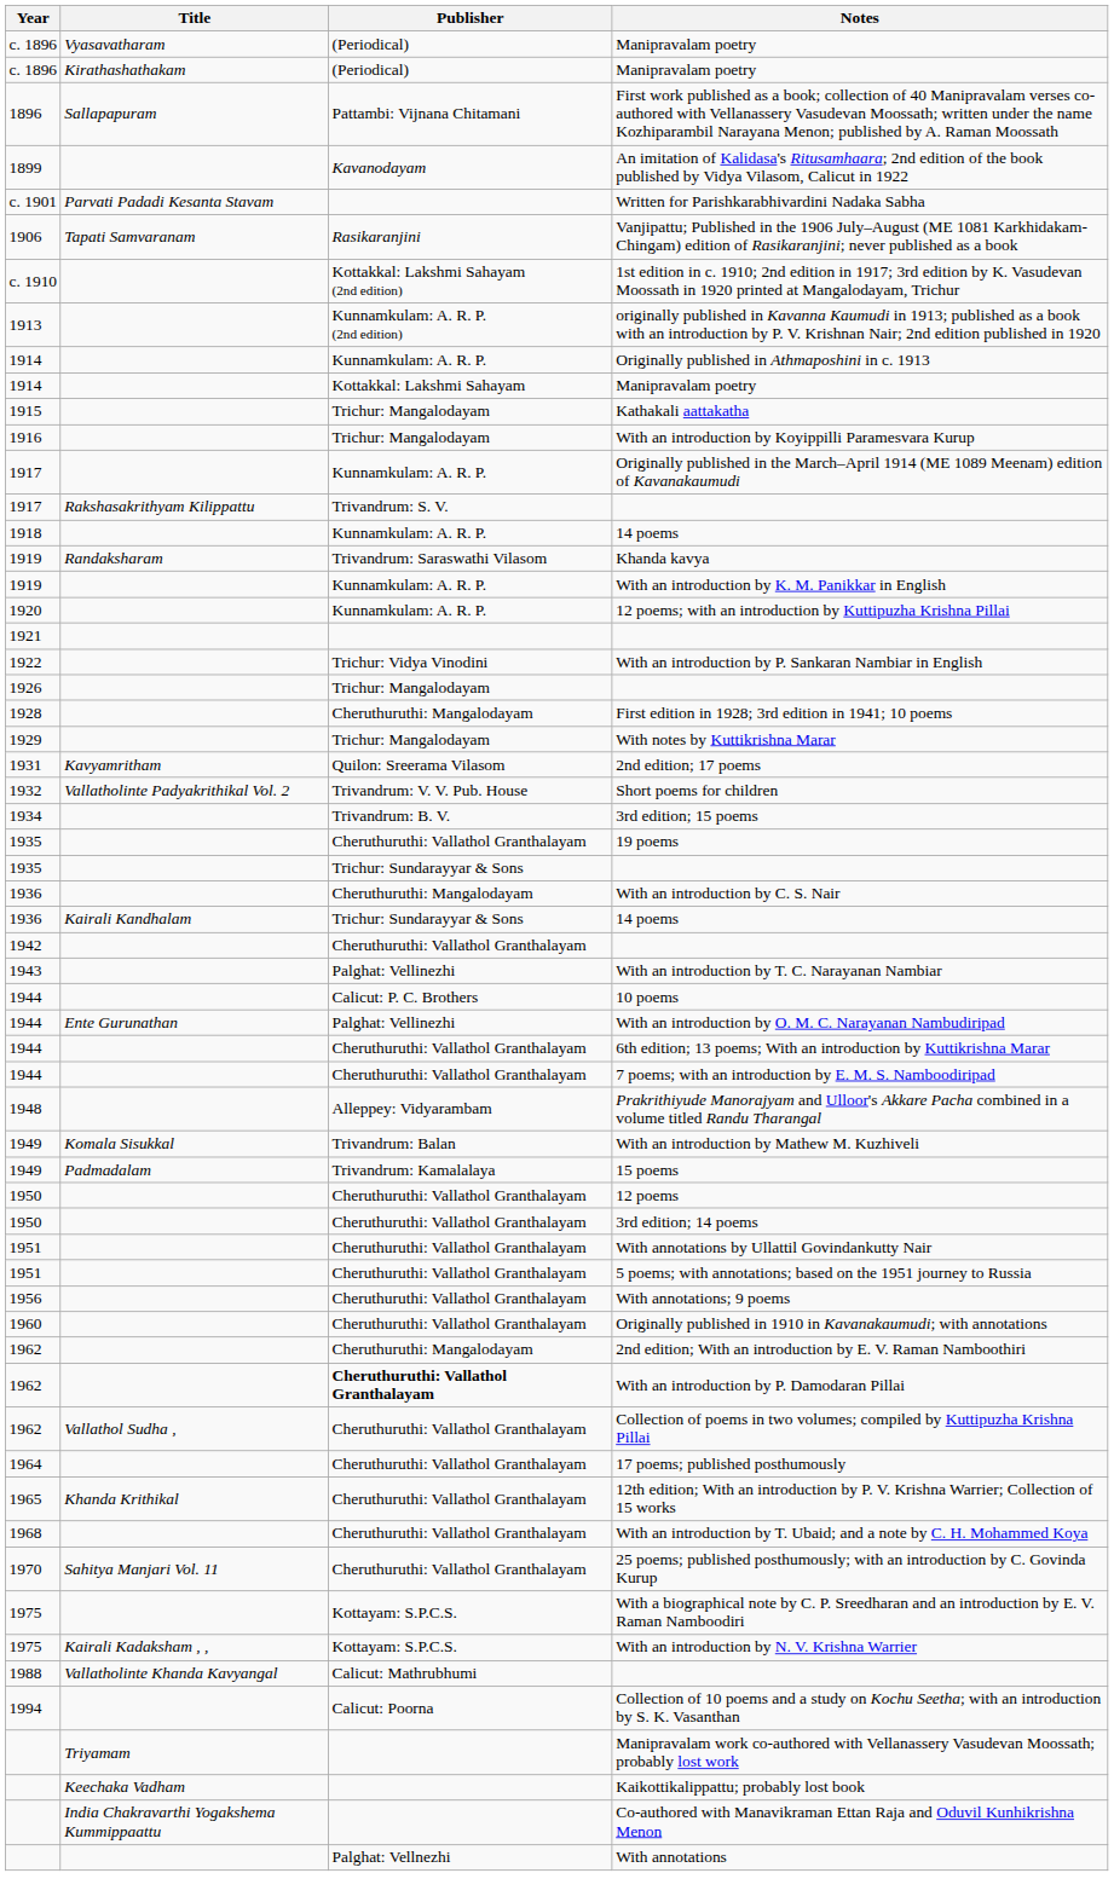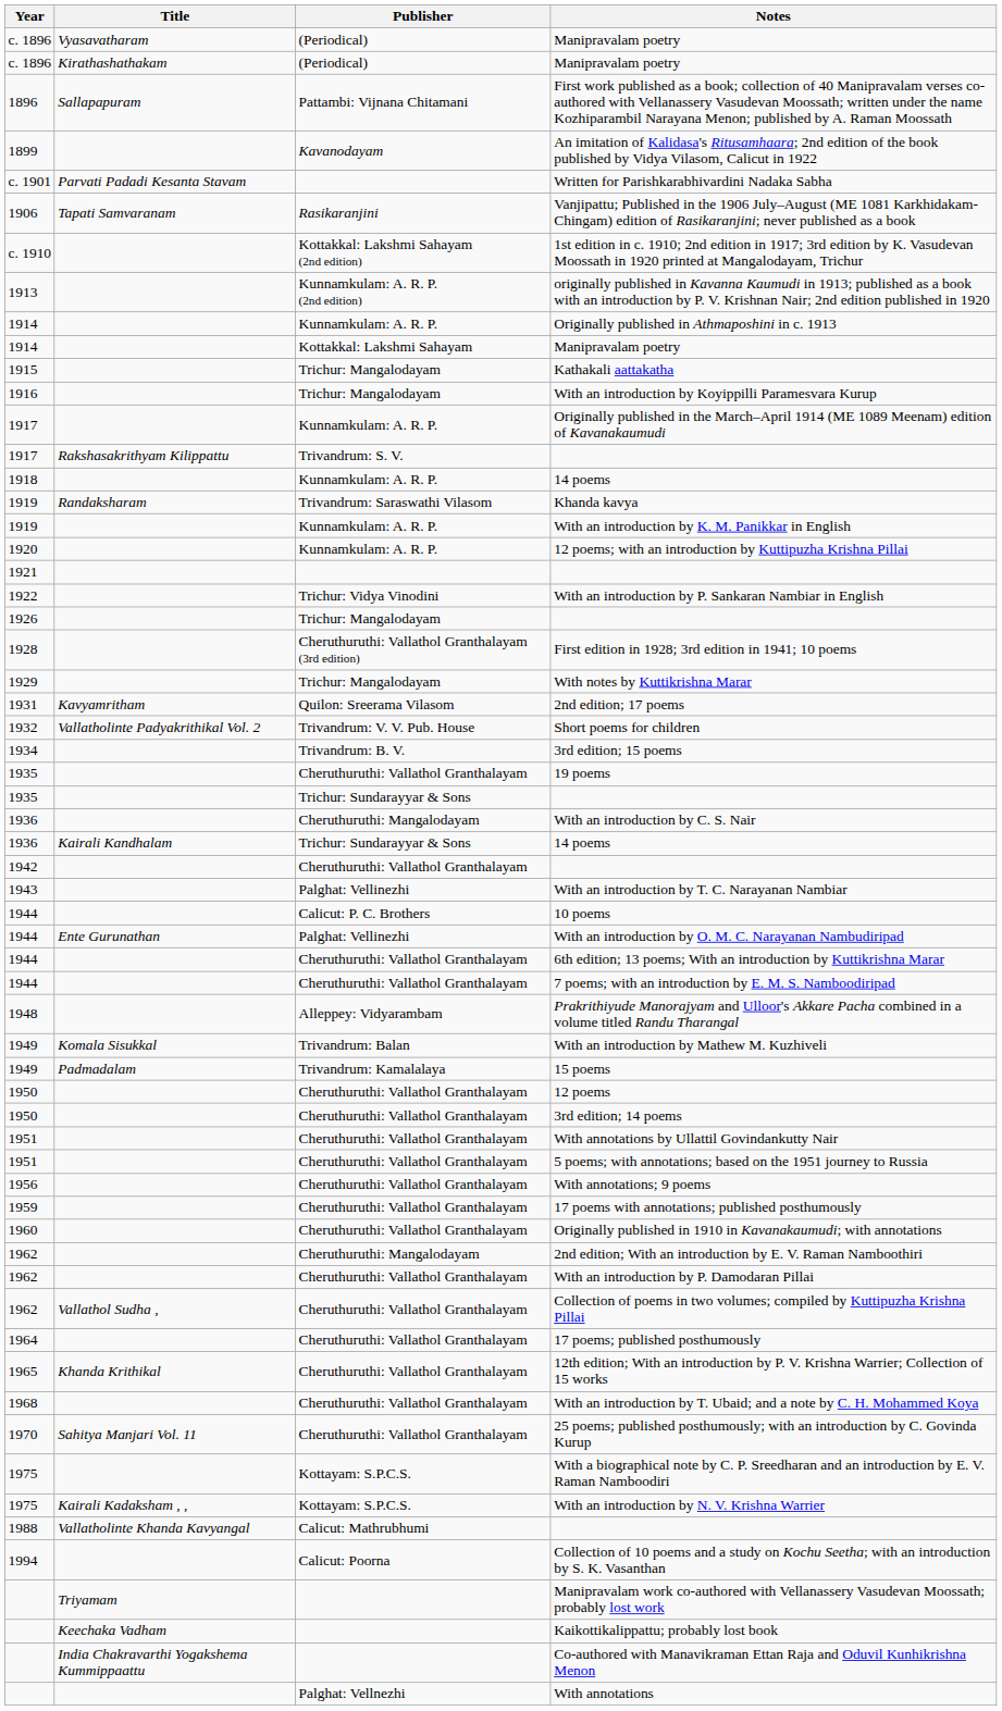 <table class="wikitable">
 <tr>
 <th>Year</th>
 <th ! style=width:16em>Title</th>
 <th ! style=width:17em>Publisher</th>
 <th ! style=width:30em>Notes</th>
 </tr>
 <tr>
 <td>c. 1896</td>
 <td><em>Vyasavatharam</em></td>
 <td>(Periodical)</td>
 <td>Manipravalam poetry</td>
 </tr>
 <tr>
 <td>c. 1896</td>
 <td><em>Kirathashathakam</em></td>
 <td>(Periodical)</td>
 <td>Manipravalam poetry</td>
 </tr>
 <tr>
 <td>1896</td>
 <td><em>Sallapapuram</em></td>
 <td>Pattambi: Vijnana Chitamani</td>
 <td>First work published as a book; collection of 40 Manipravalam verses co-authored with Vellanassery Vasudevan Moossath; written under the name Kozhiparambil Narayana Menon; published by A. Raman Moossath</td>
 </tr>
 <tr>
 <td>1899</td>
 <td><em></em></td>
 <td><em>Kavanodayam</em></td>
 <td>An imitation of <a href='#'>Kalidasa</a>'s <em><a href='#'>Ritusamhaara</a></em>; 2nd edition of the book published by Vidya Vilasom, Calicut in 1922</td>
 </tr>
 <tr>
 <td>c. 1901</td>
 <td><em>Parvati Padadi Kesanta Stavam</em></td>
 <td></td>
 <td>Written for Parishkarabhivardini Nadaka Sabha</td>
 </tr>
 <tr>
 <td>1906</td>
 <td><em>Tapati Samvaranam</em></td>
 <td><em>Rasikaranjini</em></td>
 <td>Vanjipattu; Published in the 1906 July–August (ME 1081 Karkhidakam-Chingam) edition of <em>Rasikaranjini</em>; never published as a book</td>
 </tr>
 <tr>
 <td>c. 1910</td>
 <td><em></em></td>
 <td>Kottakkal: Lakshmi Sahayam<br><small>(2nd edition)</small></td>
 <td>1st edition in c. 1910; 2nd edition in 1917; 3rd edition by K. Vasudevan Moossath in 1920 printed at Mangalodayam, Trichur</td>
 </tr>
 <tr>
 <td>1913</td>
 <td><em></em></td>
 <td>Kunnamkulam: A. R. P.<br><small>(2nd edition)</small></td>
 <td>originally published in <em>Kavanna Kaumudi</em> in 1913; published as a book with an introduction by P. V. Krishnan Nair; 2nd edition published in 1920</td>
 </tr>
 <tr>
 <td>1914</td>
 <td><em></em></td>
 <td>Kunnamkulam: A. R. P.</td>
 <td>Originally published in <em>Athmaposhini</em> in c. 1913</td>
 </tr>
 <tr>
 <td>1914</td>
 <td><em></em></td>
 <td>Kottakkal: Lakshmi Sahayam</td>
 <td>Manipravalam poetry</td>
 </tr>
 <tr>
 <td>1915</td>
 <td><em></em></td>
 <td>Trichur: Mangalodayam</td>
 <td>Kathakali <a href='#'>aattakatha</a></td>
 </tr>
 <tr>
 <td>1916</td>
 <td><em></em></td>
 <td>Trichur: Mangalodayam</td>
 <td>With an introduction by Koyippilli Paramesvara Kurup</td>
 </tr>
 <tr>
 <td>1917</td>
 <td><em></em></td>
 <td>Kunnamkulam: A. R. P.</td>
 <td>Originally published in the March–April 1914 (ME 1089 Meenam) edition of <em>Kavanakaumudi</em></td>
 </tr>
 <tr>
 <td>1917</td>
 <td><em>Rakshasakrithyam Kilippattu</em></td>
 <td>Trivandrum: S. V.</td>
 <td></td>
 </tr>
 <tr>
 <td>1918</td>
 <td><em></em></td>
 <td>Kunnamkulam: A. R. P.</td>
 <td>14 poems</td>
 </tr>
 <tr>
 <td>1919</td>
 <td><em>Randaksharam</em></td>
 <td>Trivandrum: Saraswathi Vilasom</td>
 <td>Khanda kavya</td>
 </tr>
 <tr>
 <td>1919</td>
 <td><em></em></td>
 <td>Kunnamkulam: A. R. P.</td>
 <td>With an introduction by <a href='#'>K. M. Panikkar</a> in English</td>
 </tr>
 <tr>
 <td>1920</td>
 <td><em></em></td>
 <td>Kunnamkulam: A. R. P.</td>
 <td>12 poems; with an introduction by <a href='#'>Kuttipuzha Krishna Pillai</a></td>
 </tr>
 <tr>
 <td>1921</td>
 <td><em></em></td>
 <td></td>
 <td></td>
 </tr>
 <tr>
 <td>1922</td>
 <td><em></em></td>
 <td>Trichur: Vidya Vinodini</td>
 <td>With an introduction by P. Sankaran Nambiar in English</td>
 </tr>
 <tr>
 <td>1926</td>
 <td><em></em></td>
 <td>Trichur: Mangalodayam</td>
 <td></td>
 </tr>
 <tr>
 <td>1928</td>
 <td><em></em></td>
-<td>Cheruthuruthi: Mangalodayam</td>
+<td>Cheruthuruthi: Vallathol Granthalayam<br><small>(3rd edition)</small></td>
 <td>First edition in 1928; 3rd edition in 1941; 10 poems</td>
 </tr>
 <tr>
 <td>1929</td>
 <td><em></em></td>
 <td>Trichur: Mangalodayam</td>
 <td>With notes by <a href='#'>Kuttikrishna Marar</a></td>
 </tr>
 <tr>
 <td>1931</td>
 <td><em>Kavyamritham</em></td>
 <td>Quilon: Sreerama Vilasom</td>
 <td>2nd edition; 17 poems</td>
 </tr>
 <tr>
 <td>1932</td>
 <td><em>Vallatholinte Padyakrithikal Vol. 2</em></td>
 <td>Trivandrum: V. V. Pub. House</td>
 <td>Short poems for children</td>
 </tr>
 <tr>
 <td>1934</td>
 <td><em></em></td>
 <td>Trivandrum: B. V.</td>
 <td>3rd edition; 15 poems</td>
 </tr>
 <tr>
 <td>1935</td>
 <td><em></em></td>
 <td>Cheruthuruthi: Vallathol Granthalayam</td>
 <td>19 poems</td>
 </tr>
 <tr>
 <td>1935</td>
 <td><em></em></td>
 <td>Trichur: Sundarayyar & Sons</td>
 <td></td>
 </tr>
 <tr>
 <td>1936</td>
 <td><em></em></td>
 <td>Cheruthuruthi: Mangalodayam</td>
 <td>With an introduction by C. S. Nair</td>
 </tr>
 <tr>
 <td>1936</td>
 <td><em>Kairali Kandhalam</em></td>
 <td>Trichur: Sundarayyar & Sons</td>
 <td>14 poems</td>
 </tr>
 <tr>
 <td>1942</td>
 <td><em></em></td>
 <td>Cheruthuruthi: Vallathol Granthalayam</td>
 <td></td>
 </tr>
 <tr>
 <td>1943</td>
 <td><em></em></td>
 <td>Palghat: Vellinezhi</td>
 <td>With an introduction by T. C. Narayanan Nambiar</td>
 </tr>
 <tr>
 <td>1944</td>
 <td><em></em></td>
 <td>Calicut: P. C. Brothers</td>
 <td>10 poems</td>
 </tr>
 <tr>
 <td>1944</td>
 <td><em>Ente Gurunathan</em></td>
 <td>Palghat: Vellinezhi</td>
 <td>With an introduction by <a href='#'>O. M. C. Narayanan Nambudiripad</a></td>
 </tr>
 <tr>
 <td>1944</td>
 <td><em></em></td>
 <td>Cheruthuruthi: Vallathol Granthalayam</td>
 <td>6th edition; 13 poems; With an introduction by <a href='#'>Kuttikrishna Marar</a></td>
 </tr>
 <tr>
 <td>1944</td>
 <td><em></em></td>
 <td>Cheruthuruthi: Vallathol Granthalayam</td>
 <td>7 poems; with an introduction by <a href='#'>E. M. S. Namboodiripad</a></td>
 </tr>
 <tr>
 <td>1948</td>
 <td><em></em></td>
 <td>Alleppey: Vidyarambam</td>
 <td><em>Prakrithiyude Manorajyam</em> and <a href='#'>Ulloor</a>'s <em>Akkare Pacha</em> combined in a volume titled <em>Randu Tharangal</em></td>
 </tr>
 <tr>
 <td>1949</td>
 <td><em>Komala Sisukkal</em></td>
 <td>Trivandrum: Balan</td>
 <td>With an introduction by Mathew M. Kuzhiveli</td>
 </tr>
 <tr>
 <td>1949</td>
 <td><em>Padmadalam</em></td>
 <td>Trivandrum: Kamalalaya</td>
 <td>15 poems</td>
 </tr>
 <tr>
 <td>1950</td>
 <td><em></em></td>
 <td>Cheruthuruthi: Vallathol Granthalayam</td>
 <td>12 poems</td>
 </tr>
 <tr>
 <td>1950</td>
 <td><em></em></td>
 <td>Cheruthuruthi: Vallathol Granthalayam</td>
 <td>3rd edition; 14 poems</td>
 </tr>
 <tr>
 <td>1951</td>
 <td><em></em></td>
 <td>Cheruthuruthi: Vallathol Granthalayam</td>
 <td>With annotations by Ullattil Govindankutty Nair</td>
 </tr>
 <tr>
 <td>1951</td>
 <td><em></em></td>
 <td>Cheruthuruthi: Vallathol Granthalayam</td>
 <td>5 poems; with annotations; based on the 1951 journey to Russia</td>
 </tr>
 <tr>
 <td>1956</td>
 <td><em></em></td>
 <td>Cheruthuruthi: Vallathol Granthalayam</td>
 <td>With annotations; 9 poems</td>
 </tr>
 <tr>
+<td>1959</td>
+<td><em></em></td>
+<td>Cheruthuruthi: Vallathol Granthalayam</td>
+<td>17 poems with annotations; published posthumously</td>
+</tr>
+<tr>
 <td>1960</td>
 <td><em></em></td>
 <td>Cheruthuruthi: Vallathol Granthalayam</td>
 <td>Originally published in 1910 in <em>Kavanakaumudi</em>; with annotations</td>
 </tr>
 <tr>
 <td>1962</td>
 <td><em></em></td>
 <td>Cheruthuruthi: Mangalodayam</td>
 <td>2nd edition; With an introduction by E. V. Raman Namboothiri</td>
 </tr>
 <tr>
 <td>1962</td>
 <td><em></em></td>
-<td><strong>Cheruthuruthi: Vallathol Granthalayam</strong></td>
+<td>Cheruthuruthi: Vallathol Granthalayam</td>
 <td>With an introduction by P. Damodaran Pillai</td>
 </tr>
 <tr>
 <td>1962</td>
 <td><em>Vallathol Sudha</em> <em>, </em></td>
 <td>Cheruthuruthi: Vallathol Granthalayam</td>
 <td>Collection of poems in two volumes; compiled by <a href='#'>Kuttipuzha Krishna Pillai</a></td>
 </tr>
 <tr>
 <td>1964</td>
 <td><em></em></td>
 <td>Cheruthuruthi: Vallathol Granthalayam</td>
 <td>17 poems; published posthumously</td>
 </tr>
 <tr>
 <td>1965</td>
 <td><em>Khanda Krithikal</em></td>
 <td>Cheruthuruthi: Vallathol Granthalayam</td>
 <td>12th edition; With an introduction by P. V. Krishna Warrier; Collection of 15 works</td>
 </tr>
 <tr>
 <td>1968</td>
 <td><em></em></td>
 <td>Cheruthuruthi: Vallathol Granthalayam</td>
 <td>With an introduction by T. Ubaid; and a note by <a href='#'>C. H. Mohammed Koya</a></td>
 </tr>
 <tr>
 <td>1970</td>
 <td><em>Sahitya Manjari Vol. 11</em></td>
 <td>Cheruthuruthi: Vallathol Granthalayam</td>
 <td>25 poems; published posthumously; with an introduction by C. Govinda Kurup</td>
 </tr>
 <tr>
 <td>1975</td>
 <td><em></em></td>
 <td>Kottayam: S.P.C.S.</td>
 <td>With a biographical note by C. P. Sreedharan and an introduction by E. V. Raman Namboodiri</td>
 </tr>
 <tr>
 <td>1975</td>
 <td><em>Kairali Kadaksham</em> <em>, , </em></td>
 <td>Kottayam: S.P.C.S.</td>
 <td>With an introduction by <a href='#'>N. V. Krishna Warrier</a></td>
 </tr>
 <tr>
 <td>1988</td>
 <td><em>Vallatholinte Khanda Kavyangal</em></td>
 <td>Calicut: Mathrubhumi</td>
 <td></td>
 </tr>
 <tr>
 <td>1994</td>
 <td><em></em></td>
 <td>Calicut: Poorna</td>
 <td>Collection of 10 poems and a study on <em>Kochu Seetha</em>; with an introduction by S. K. Vasanthan</td>
 </tr>
 <tr>
 <td></td>
 <td><em>Triyamam</em></td>
 <td></td>
 <td>Manipravalam work co-authored with Vellanassery Vasudevan Moossath; probably <a href='#'>lost work</a></td>
 </tr>
 <tr>
 <td></td>
 <td><em>Keechaka Vadham</em></td>
 <td></td>
 <td>Kaikottikalippattu; probably lost book</td>
 </tr>
 <tr>
 <td></td>
 <td><em>India Chakravarthi Yogakshema Kummippaattu</em></td>
 <td></td>
 <td>Co-authored with Manavikraman Ettan Raja and <a href='#'>Oduvil Kunhikrishna Menon</a></td>
 </tr>
 <tr>
 <td></td>
 <td><em></em></td>
 <td>Palghat: Vellnezhi</td>
 <td>With annotations</td>
 </tr>
 </table>
